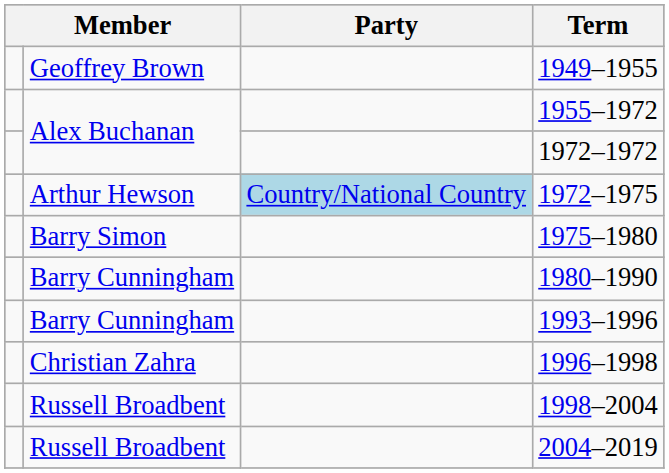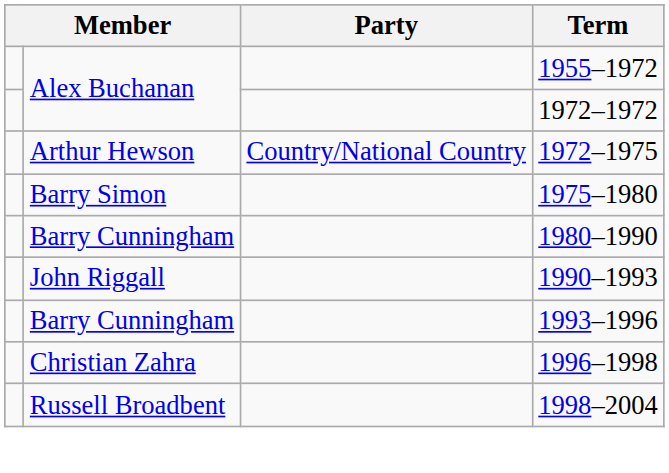 <table class="wikitable">
 <tr>
 <th colspan="2">Member</th>
 <th>Party</th>
 <th>Term</th>
-</tr>
-<tr>
-<td> </td>
-<td><a href='#'>Geoffrey Brown</a></td>
-<td></td>
-<td><a href='#'>1949</a>–1955</td>
 </tr>
 <tr>
 <td> </td>
 <td rowspan="2"><a href='#'>Alex Buchanan</a></td>
 <td></td>
 <td><a href='#'>1955</a>–1972</td>
 </tr>
 <tr>
 <td> </td>
 <td></td>
 <td>1972–1972</td>
 </tr>
 <tr>
 <td> </td>
 <td><a href='#'>Arthur Hewson</a></td>
-<td style="background: lightblue;"><a href='#'>Country/National Country</a></td>
+<td><a href='#'>Country/National Country</a></td>
 <td><a href='#'>1972</a>–1975</td>
 </tr>
 <tr>
 <td> </td>
 <td><a href='#'>Barry Simon</a></td>
 <td></td>
 <td><a href='#'>1975</a>–1980</td>
 </tr>
 <tr>
 <td> </td>
 <td><a href='#'>Barry Cunningham</a></td>
 <td></td>
 <td><a href='#'>1980</a>–1990</td>
+</tr>
+<tr>
+<td> </td>
+<td><a href='#'>John Riggall</a></td>
+<td></td>
+<td><a href='#'>1990</a>–1993</td>
 </tr>
 <tr>
 <td> </td>
 <td><a href='#'>Barry Cunningham</a></td>
 <td></td>
 <td><a href='#'>1993</a>–1996</td>
 </tr>
 <tr>
 <td> </td>
 <td><a href='#'>Christian Zahra</a></td>
 <td></td>
 <td><a href='#'>1996</a>–1998</td>
 </tr>
 <tr>
 <td> </td>
 <td><a href='#'>Russell Broadbent</a></td>
 <td></td>
 <td><a href='#'>1998</a>–2004</td>
 </tr>
-<tr>
-<td> </td>
-<td><a href='#'>Russell Broadbent</a></td>
-<td></td>
-<td><a href='#'>2004</a>–2019</td>
-</tr>
 </table>
